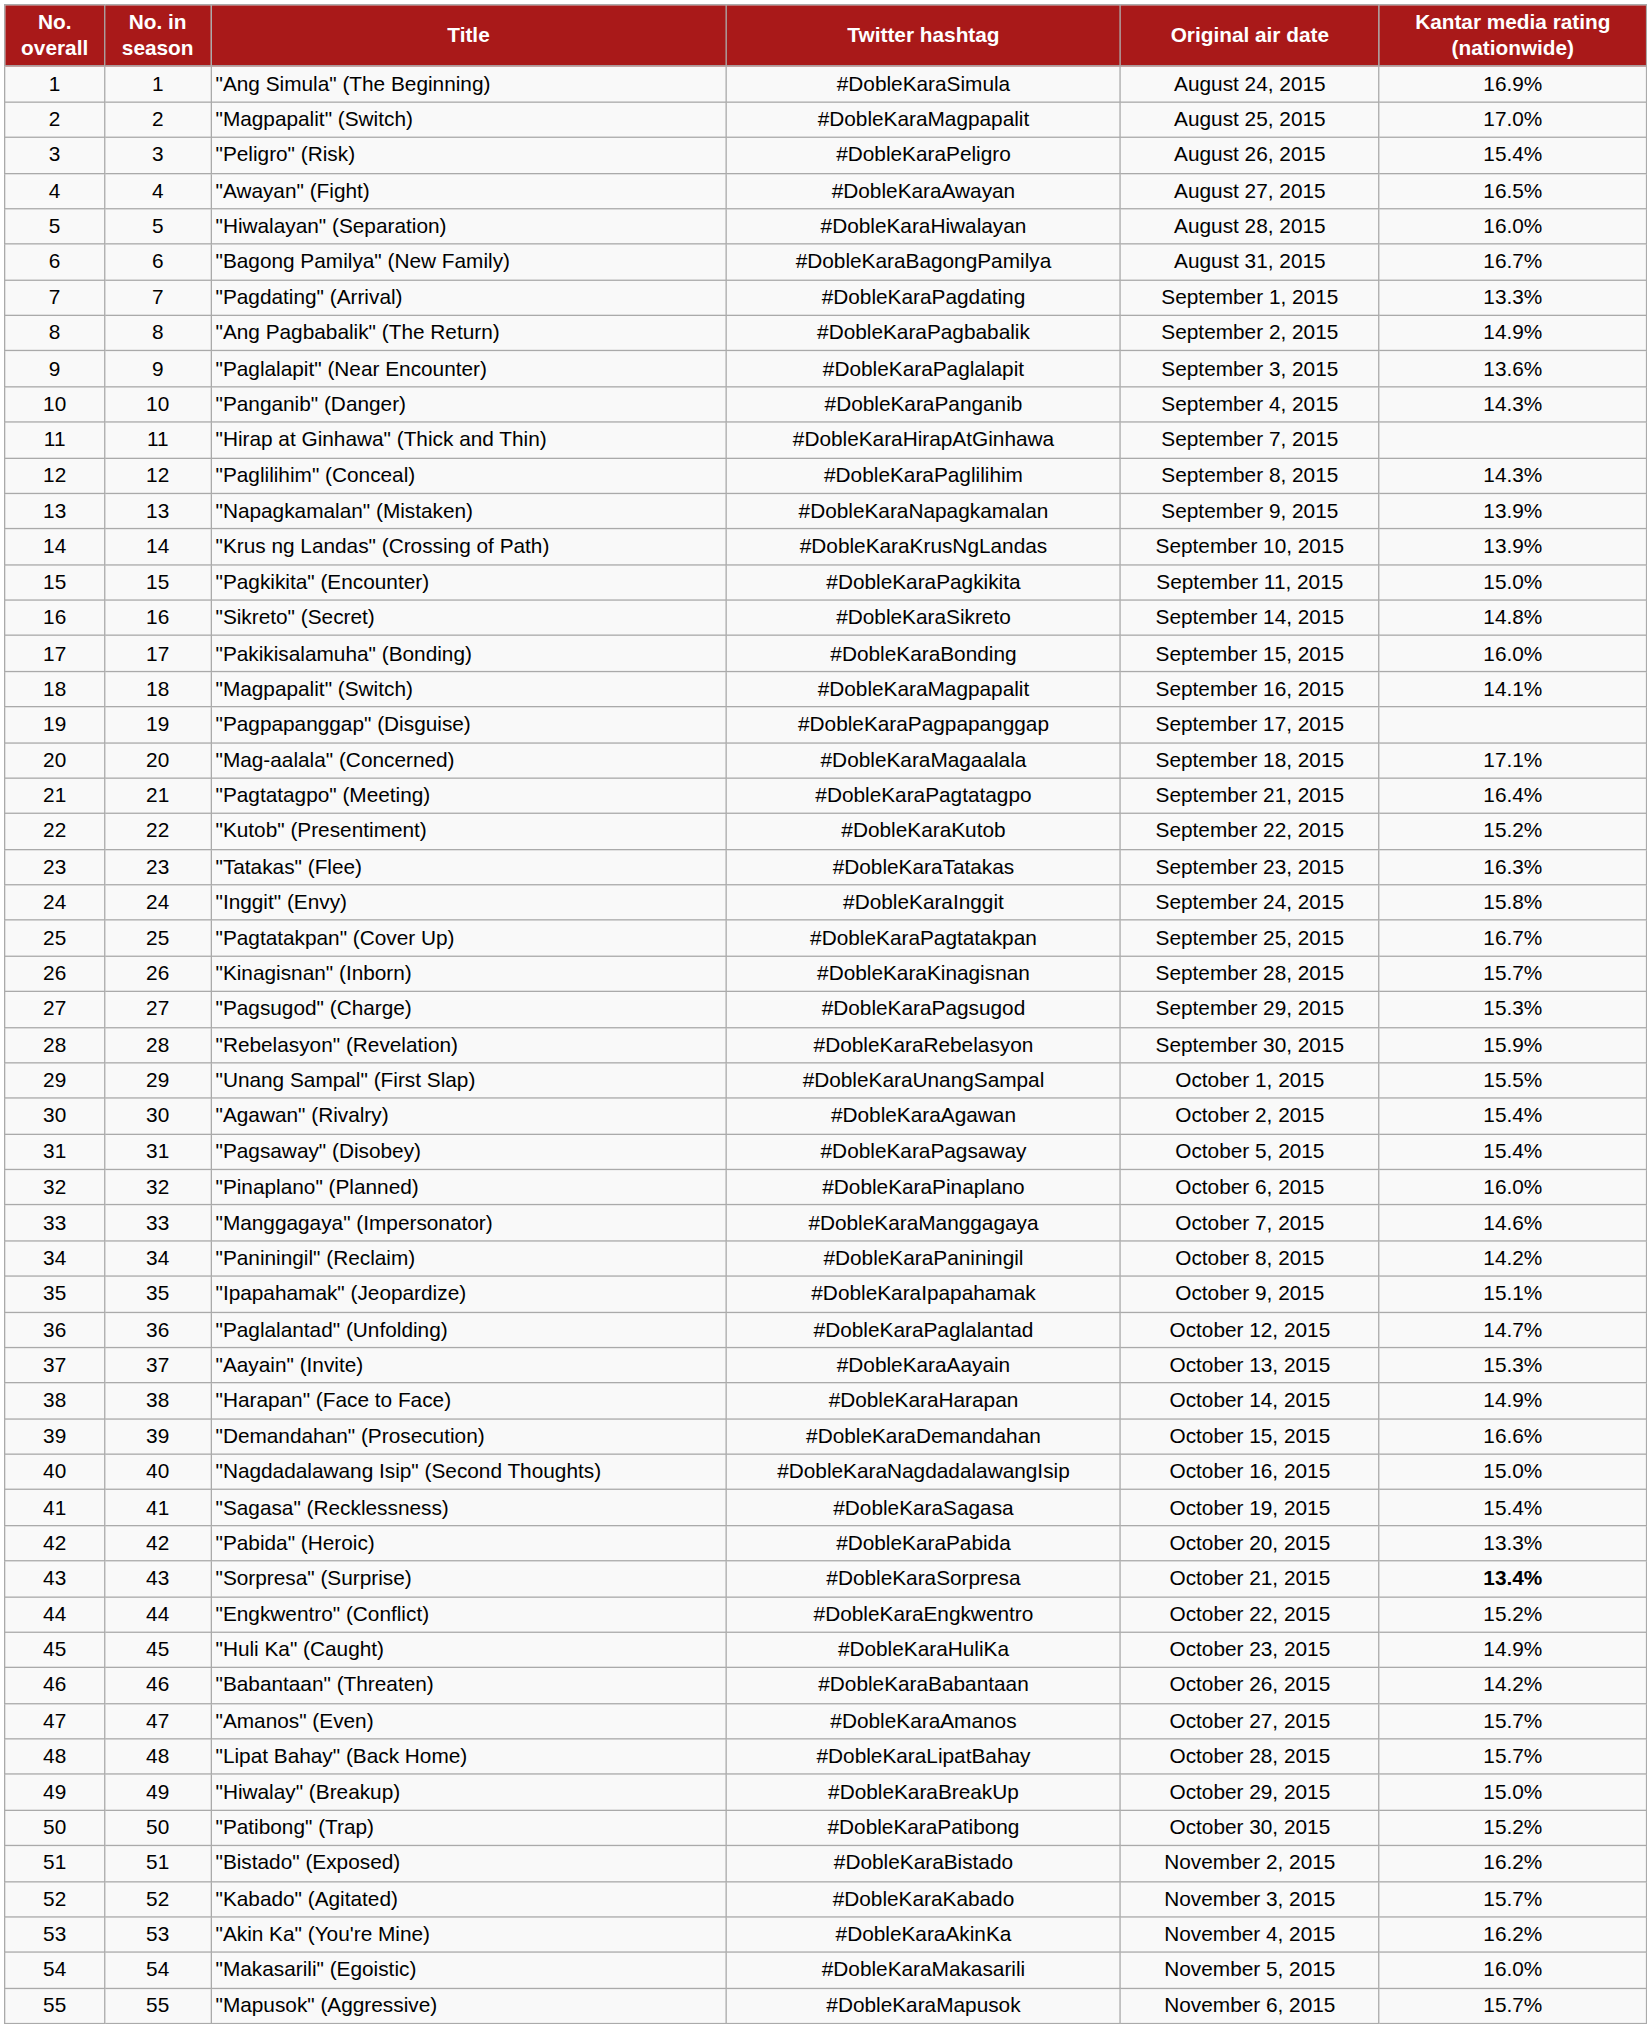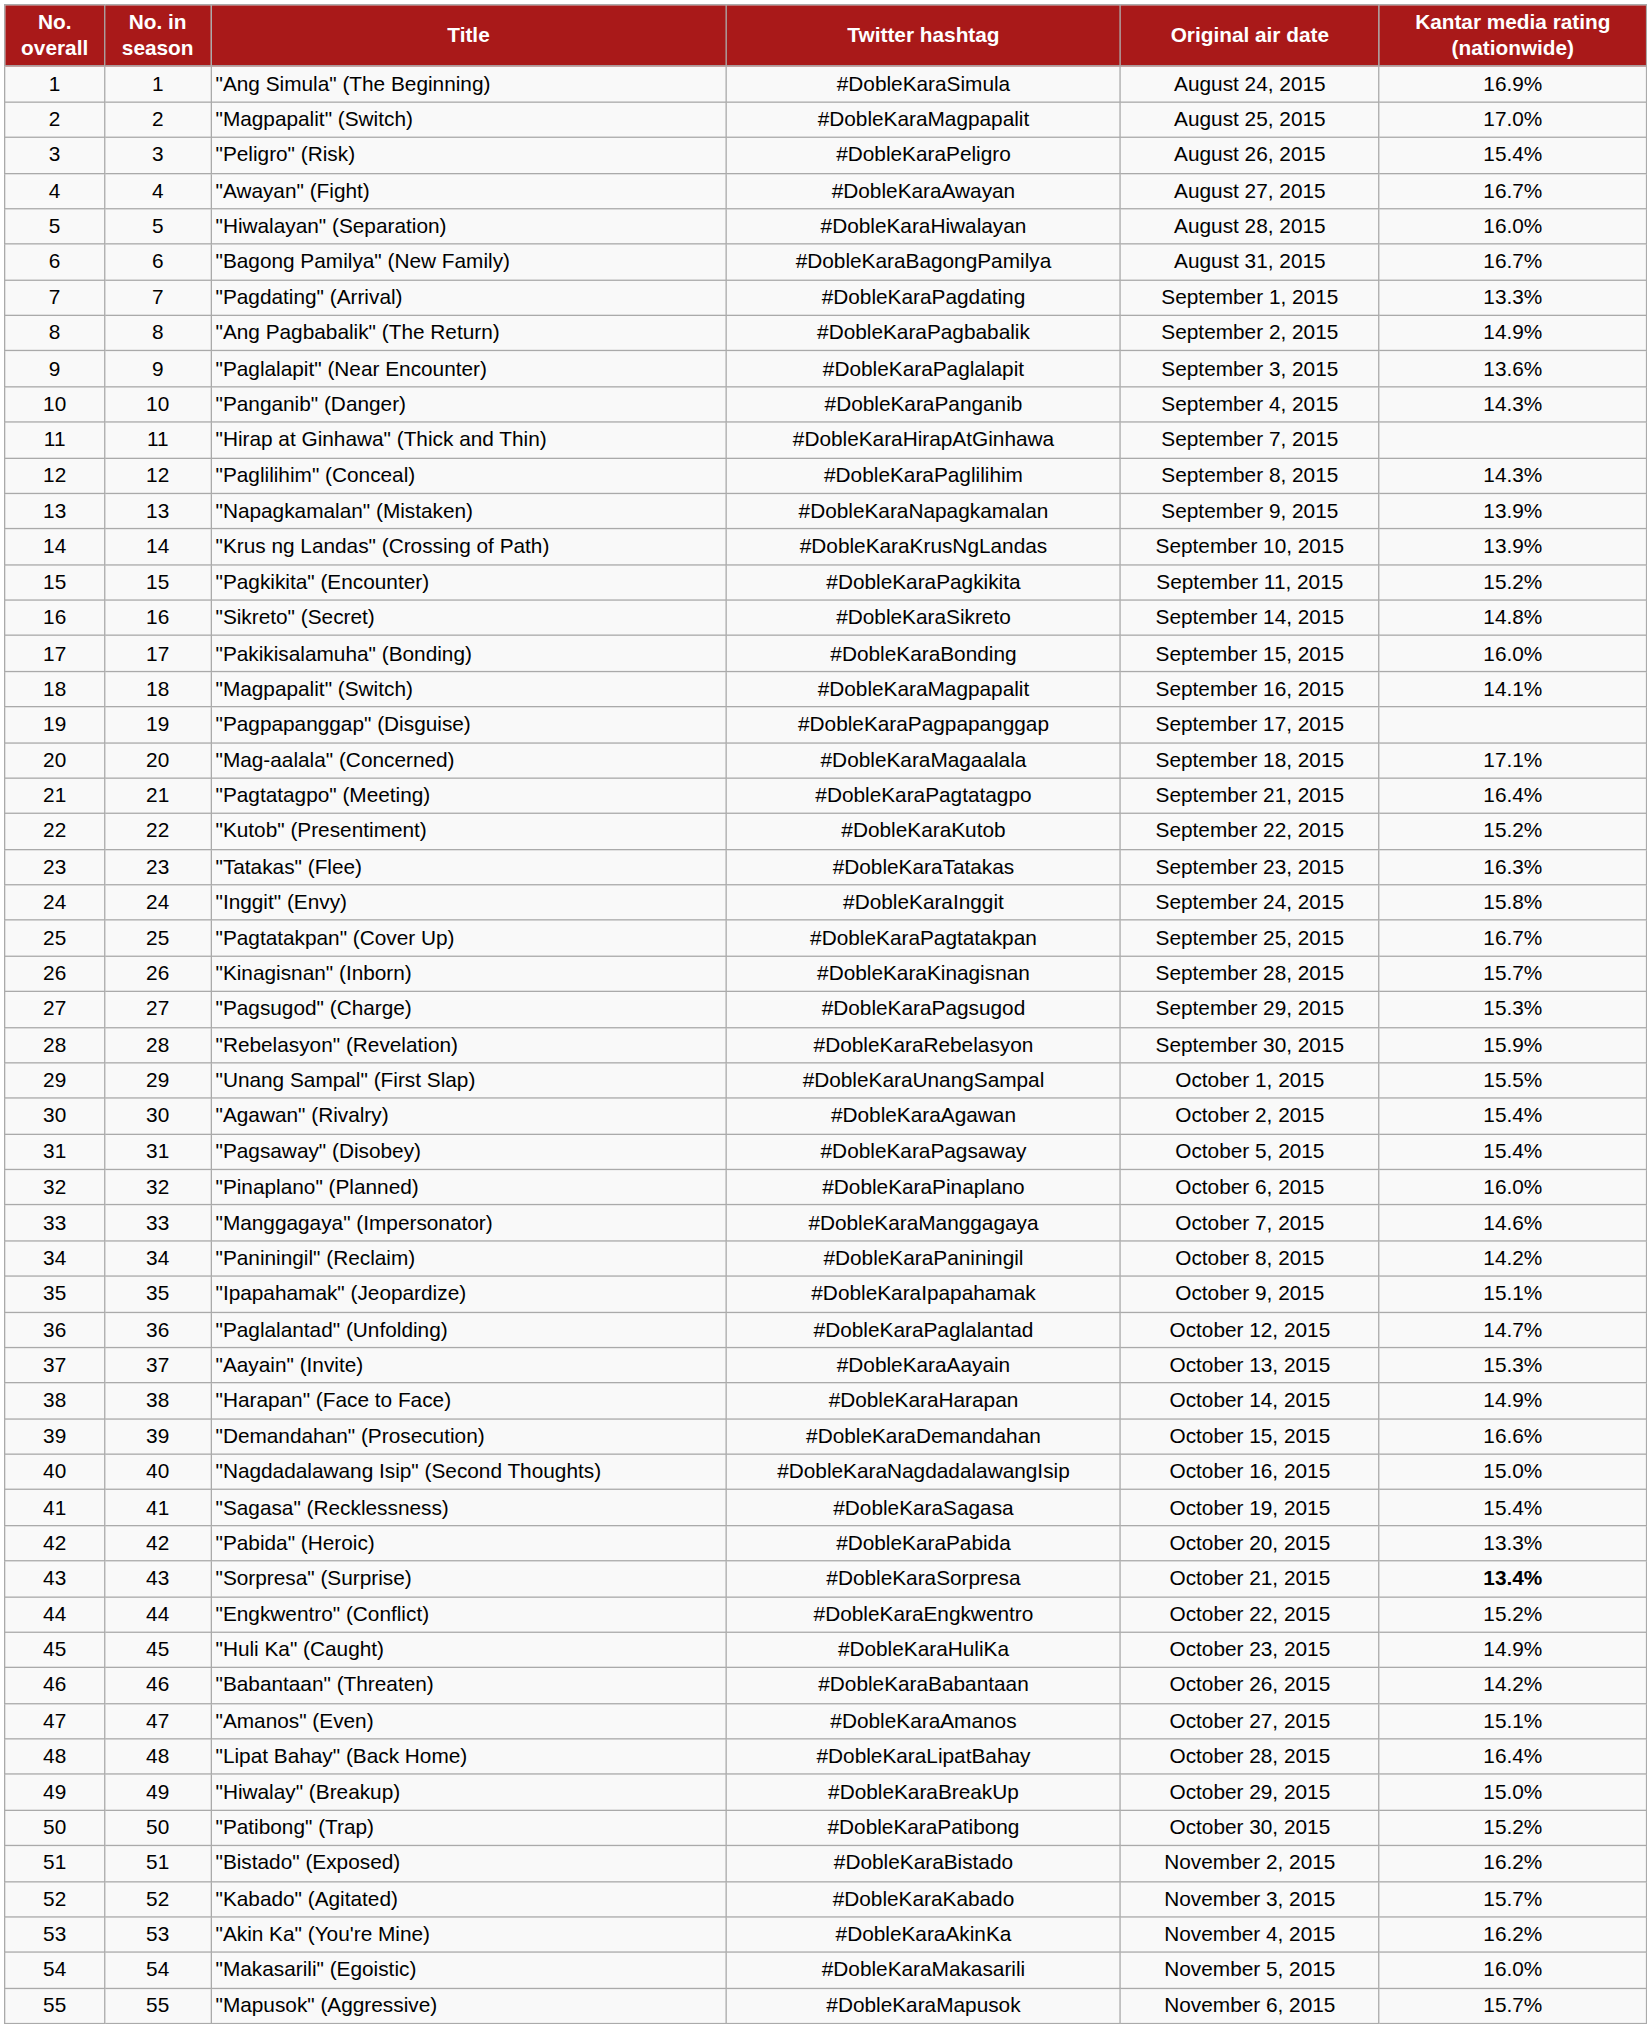 <table class="wikitable" style="text-align:center; font-size:100%; line-height:20px;" width="100%">
 <tr>
 <th style="background:#A91919; color:#ffffff">No. <br> overall</th>
 <th style="background:#A91919; color:#ffffff">No. in <br> season</th>
 <th style="background:#A91919; color:#ffffff">Title</th>
 <th style="background:#A91919; color:#ffffff">Twitter hashtag</th>
 <th style="background:#A91919; color:#ffffff">Original air date</th>
 <th style="background:#A91919; color:#ffffff">Kantar media rating <br> (nationwide)</th>
 </tr>
 <tr>
 <td>1</td>
 <td>1</td>
 <td align="left">"Ang Simula" (The Beginning)</td>
 <td>#DobleKaraSimula</td>
 <td>August 24, 2015</td>
 <td>16.9%</td>
 </tr>
 <tr>
 <td>2</td>
 <td>2</td>
 <td align="left">"Magpapalit" (Switch)</td>
 <td>#DobleKaraMagpapalit</td>
 <td>August 25, 2015</td>
 <td>17.0%</td>
 </tr>
 <tr>
 <td>3</td>
 <td>3</td>
 <td align="left">"Peligro" (Risk)</td>
 <td>#DobleKaraPeligro</td>
 <td>August 26, 2015</td>
 <td>15.4%</td>
 </tr>
 <tr>
 <td>4</td>
 <td>4</td>
 <td align="left">"Awayan" (Fight)</td>
 <td>#DobleKaraAwayan</td>
 <td>August 27, 2015</td>
-<td>16.5%</td>
+<td>16.7%</td>
 </tr>
 <tr>
 <td>5</td>
 <td>5</td>
 <td align="left">"Hiwalayan" (Separation)</td>
 <td>#DobleKaraHiwalayan</td>
 <td>August 28, 2015</td>
 <td>16.0%</td>
 </tr>
 <tr>
 <td>6</td>
 <td>6</td>
 <td align="left">"Bagong Pamilya" (New Family)</td>
 <td>#DobleKaraBagongPamilya</td>
 <td>August 31, 2015</td>
 <td>16.7%</td>
 </tr>
 <tr>
 <td>7</td>
 <td>7</td>
 <td align="left">"Pagdating" (Arrival)</td>
 <td>#DobleKaraPagdating</td>
 <td>September 1, 2015</td>
 <td>13.3%</td>
 </tr>
 <tr>
 <td>8</td>
 <td>8</td>
 <td align="left">"Ang Pagbabalik" (The Return)</td>
 <td>#DobleKaraPagbabalik</td>
 <td>September 2, 2015</td>
 <td>14.9%</td>
 </tr>
 <tr>
 <td>9</td>
 <td>9</td>
 <td align="left">"Paglalapit" (Near Encounter)</td>
 <td>#DobleKaraPaglalapit</td>
 <td>September 3, 2015</td>
 <td>13.6%</td>
 </tr>
 <tr>
 <td>10</td>
 <td>10</td>
 <td align="left">"Panganib" (Danger)</td>
 <td>#DobleKaraPanganib</td>
 <td>September 4, 2015</td>
 <td>14.3%</td>
 </tr>
 <tr>
 <td>11</td>
 <td>11</td>
 <td align="left">"Hirap at Ginhawa" (Thick and Thin)</td>
 <td>#DobleKaraHirapAtGinhawa</td>
 <td>September 7, 2015</td>
 <td></td>
 </tr>
 <tr>
 <td>12</td>
 <td>12</td>
 <td align="left">"Paglilihim" (Conceal)</td>
 <td>#DobleKaraPaglilihim</td>
 <td>September 8, 2015</td>
 <td>14.3%</td>
 </tr>
 <tr>
 <td>13</td>
 <td>13</td>
 <td align="left">"Napagkamalan" (Mistaken)</td>
 <td>#DobleKaraNapagkamalan</td>
 <td>September 9, 2015</td>
 <td>13.9%</td>
 </tr>
 <tr>
 <td>14</td>
 <td>14</td>
 <td align="left">"Krus ng Landas" (Crossing of Path)</td>
 <td>#DobleKaraKrusNgLandas</td>
 <td>September 10, 2015</td>
 <td>13.9%</td>
 </tr>
 <tr>
 <td>15</td>
 <td>15</td>
 <td align="left">"Pagkikita" (Encounter)</td>
 <td>#DobleKaraPagkikita</td>
 <td>September 11, 2015</td>
-<td>15.0%</td>
+<td>15.2%</td>
 </tr>
 <tr>
 <td>16</td>
 <td>16</td>
 <td align="left">"Sikreto" (Secret)</td>
 <td>#DobleKaraSikreto</td>
 <td>September 14, 2015</td>
 <td>14.8%</td>
 </tr>
 <tr>
 <td>17</td>
 <td>17</td>
 <td align="left">"Pakikisalamuha" (Bonding)</td>
 <td>#DobleKaraBonding</td>
 <td>September 15, 2015</td>
 <td>16.0%</td>
 </tr>
 <tr>
 <td>18</td>
 <td>18</td>
 <td align="left">"Magpapalit" (Switch)</td>
 <td>#DobleKaraMagpapalit</td>
 <td>September 16, 2015</td>
 <td>14.1%</td>
 </tr>
 <tr>
 <td>19</td>
 <td>19</td>
 <td align="left">"Pagpapanggap" (Disguise)</td>
 <td>#DobleKaraPagpapanggap</td>
 <td>September 17, 2015</td>
 <td></td>
 </tr>
 <tr>
 <td>20</td>
 <td>20</td>
 <td align="left">"Mag-aalala" (Concerned)</td>
 <td>#DobleKaraMagaalala</td>
 <td>September 18, 2015</td>
 <td>17.1%</td>
 </tr>
 <tr>
 <td>21</td>
 <td>21</td>
 <td align="left">"Pagtatagpo" (Meeting)</td>
 <td>#DobleKaraPagtatagpo</td>
 <td>September 21, 2015</td>
 <td>16.4%</td>
 </tr>
 <tr>
 <td>22</td>
 <td>22</td>
 <td align="left">"Kutob" (Presentiment)</td>
 <td>#DobleKaraKutob</td>
 <td>September 22, 2015</td>
 <td>15.2%</td>
 </tr>
 <tr>
 <td>23</td>
 <td>23</td>
 <td align="left">"Tatakas" (Flee)</td>
 <td>#DobleKaraTatakas</td>
 <td>September 23, 2015</td>
 <td>16.3%</td>
 </tr>
 <tr>
 <td>24</td>
 <td>24</td>
 <td align="left">"Inggit" (Envy)</td>
 <td>#DobleKaraInggit</td>
 <td>September 24, 2015</td>
 <td>15.8%</td>
 </tr>
 <tr>
 <td>25</td>
 <td>25</td>
 <td align="left">"Pagtatakpan" (Cover Up)</td>
 <td>#DobleKaraPagtatakpan</td>
 <td>September 25, 2015</td>
 <td>16.7%</td>
 </tr>
 <tr>
 <td>26</td>
 <td>26</td>
 <td align="left">"Kinagisnan" (Inborn)</td>
 <td>#DobleKaraKinagisnan</td>
 <td>September 28, 2015</td>
 <td>15.7%</td>
 </tr>
 <tr>
 <td>27</td>
 <td>27</td>
 <td align="left">"Pagsugod" (Charge)</td>
 <td>#DobleKaraPagsugod</td>
 <td>September 29, 2015</td>
 <td>15.3%</td>
 </tr>
 <tr>
 <td>28</td>
 <td>28</td>
 <td align="left">"Rebelasyon" (Revelation)</td>
 <td>#DobleKaraRebelasyon</td>
 <td>September 30, 2015</td>
 <td>15.9%</td>
 </tr>
 <tr>
 <td>29</td>
 <td>29</td>
 <td align="left">"Unang Sampal" (First Slap)</td>
 <td>#DobleKaraUnangSampal</td>
 <td>October 1, 2015</td>
 <td>15.5%</td>
 </tr>
 <tr>
 <td>30</td>
 <td>30</td>
 <td align="left">"Agawan" (Rivalry)</td>
 <td>#DobleKaraAgawan</td>
 <td>October 2, 2015</td>
 <td>15.4%</td>
 </tr>
 <tr>
 <td>31</td>
 <td>31</td>
 <td align="left">"Pagsaway" (Disobey)</td>
 <td>#DobleKaraPagsaway</td>
 <td>October 5, 2015</td>
 <td>15.4%</td>
 </tr>
 <tr>
 <td>32</td>
 <td>32</td>
 <td align="left">"Pinaplano" (Planned)</td>
 <td>#DobleKaraPinaplano</td>
 <td>October 6, 2015</td>
 <td>16.0%</td>
 </tr>
 <tr>
 <td>33</td>
 <td>33</td>
 <td align="left">"Manggagaya" (Impersonator)</td>
 <td>#DobleKaraManggagaya</td>
 <td>October 7, 2015</td>
 <td>14.6%</td>
 </tr>
 <tr>
 <td>34</td>
 <td>34</td>
 <td align="left">"Paniningil" (Reclaim)</td>
 <td>#DobleKaraPaniningil</td>
 <td>October 8, 2015</td>
 <td>14.2%</td>
 </tr>
 <tr>
 <td>35</td>
 <td>35</td>
 <td align="left">"Ipapahamak" (Jeopardize)</td>
 <td>#DobleKaraIpapahamak</td>
 <td>October 9, 2015</td>
 <td>15.1%</td>
 </tr>
 <tr>
 <td>36</td>
 <td>36</td>
 <td align="left">"Paglalantad" (Unfolding)</td>
 <td>#DobleKaraPaglalantad</td>
 <td>October 12, 2015</td>
 <td>14.7%</td>
 </tr>
 <tr>
 <td>37</td>
 <td>37</td>
 <td align="left">"Aayain" (Invite)</td>
 <td>#DobleKaraAayain</td>
 <td>October 13, 2015</td>
 <td>15.3%</td>
 </tr>
 <tr>
 <td>38</td>
 <td>38</td>
 <td align="left">"Harapan" (Face to Face)</td>
 <td>#DobleKaraHarapan</td>
 <td>October 14, 2015</td>
 <td>14.9%</td>
 </tr>
 <tr>
 <td>39</td>
 <td>39</td>
 <td align="left">"Demandahan" (Prosecution)</td>
 <td>#DobleKaraDemandahan</td>
 <td>October 15, 2015</td>
 <td>16.6%</td>
 </tr>
 <tr>
 <td>40</td>
 <td>40</td>
 <td align="left">"Nagdadalawang Isip" (Second Thoughts)</td>
 <td>#DobleKaraNagdadalawangIsip</td>
 <td>October 16, 2015</td>
 <td>15.0%</td>
 </tr>
 <tr>
 <td>41</td>
 <td>41</td>
 <td align="left">"Sagasa" (Recklessness)</td>
 <td>#DobleKaraSagasa</td>
 <td>October 19, 2015</td>
 <td>15.4%</td>
 </tr>
 <tr>
 <td>42</td>
 <td>42</td>
 <td align="left">"Pabida" (Heroic)</td>
 <td>#DobleKaraPabida</td>
 <td>October 20, 2015</td>
 <td>13.3%</td>
 </tr>
 <tr>
 <td>43</td>
 <td>43</td>
 <td align="left">"Sorpresa" (Surprise)</td>
 <td>#DobleKaraSorpresa</td>
 <td>October 21, 2015</td>
 <td><strong>13.4%</strong></td>
 </tr>
 <tr>
 <td>44</td>
 <td>44</td>
 <td align="left">"Engkwentro" (Conflict)</td>
 <td>#DobleKaraEngkwentro</td>
 <td>October 22, 2015</td>
 <td>15.2%</td>
 </tr>
 <tr>
 <td>45</td>
 <td>45</td>
 <td align="left">"Huli Ka" (Caught)</td>
 <td>#DobleKaraHuliKa</td>
 <td>October 23, 2015</td>
 <td>14.9%</td>
 </tr>
 <tr>
 <td>46</td>
 <td>46</td>
 <td align="left">"Babantaan" (Threaten)</td>
 <td>#DobleKaraBabantaan</td>
 <td>October 26, 2015</td>
 <td>14.2%</td>
 </tr>
 <tr>
 <td>47</td>
 <td>47</td>
 <td align="left">"Amanos" (Even)</td>
 <td>#DobleKaraAmanos</td>
 <td>October 27, 2015</td>
-<td>15.7%</td>
+<td>15.1%</td>
 </tr>
 <tr>
 <td>48</td>
 <td>48</td>
 <td align="left">"Lipat Bahay" (Back Home)</td>
 <td>#DobleKaraLipatBahay</td>
 <td>October 28, 2015</td>
-<td>15.7%</td>
+<td>16.4%</td>
 </tr>
 <tr>
 <td>49</td>
 <td>49</td>
 <td align="left">"Hiwalay" (Breakup)</td>
 <td>#DobleKaraBreakUp</td>
 <td>October 29, 2015</td>
 <td>15.0%</td>
 </tr>
 <tr>
 <td>50</td>
 <td>50</td>
 <td align="left">"Patibong" (Trap)</td>
 <td>#DobleKaraPatibong</td>
 <td>October 30, 2015</td>
 <td>15.2%</td>
 </tr>
 <tr>
 <td>51</td>
 <td>51</td>
 <td align="left">"Bistado" (Exposed)</td>
 <td>#DobleKaraBistado</td>
 <td>November 2, 2015</td>
 <td>16.2%</td>
 </tr>
 <tr>
 <td>52</td>
 <td>52</td>
 <td align="left">"Kabado" (Agitated)</td>
 <td>#DobleKaraKabado</td>
 <td>November 3, 2015</td>
 <td>15.7%</td>
 </tr>
 <tr>
 <td>53</td>
 <td>53</td>
 <td align="left">"Akin Ka" (You're Mine)</td>
 <td>#DobleKaraAkinKa</td>
 <td>November 4, 2015</td>
 <td>16.2%</td>
 </tr>
 <tr>
 <td>54</td>
 <td>54</td>
 <td align="left">"Makasarili" (Egoistic)</td>
 <td>#DobleKaraMakasarili</td>
 <td>November 5, 2015</td>
 <td>16.0%</td>
 </tr>
 <tr>
 <td>55</td>
 <td>55</td>
 <td align="left">"Mapusok" (Aggressive)</td>
 <td>#DobleKaraMapusok</td>
 <td>November 6, 2015</td>
 <td>15.7%</td>
 </tr>
 </table>
